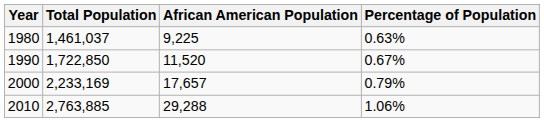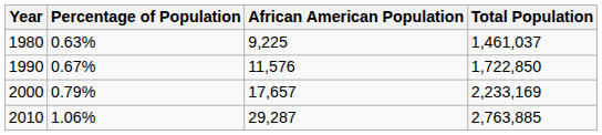 <table class="wikitable">
 <tr>
 <th>Year</th>
+<th>Percentage of Population</th>
+<th>African American Population</th>
 <th>Total Population</th>
-<th>African American Population</th>
-<th>Percentage of Population</th>
 </tr>
 <tr>
 <td>1980</td>
+<td>0.63%</td>
+<td>9,225</td>
 <td>1,461,037</td>
-<td>9,225</td>
-<td>0.63%</td>
 </tr>
 <tr>
 <td>1990</td>
+<td>0.67%</td>
+<td>11,576</td>
 <td>1,722,850</td>
-<td>11,520</td>
-<td>0.67%</td>
 </tr>
 <tr>
 <td>2000</td>
+<td>0.79%</td>
+<td>17,657</td>
 <td>2,233,169</td>
-<td>17,657</td>
-<td>0.79%</td>
 </tr>
 <tr>
 <td>2010</td>
+<td>1.06%</td>
+<td>29,287</td>
 <td>2,763,885</td>
-<td>29,288</td>
-<td>1.06%</td>
 </tr>
 </table>
